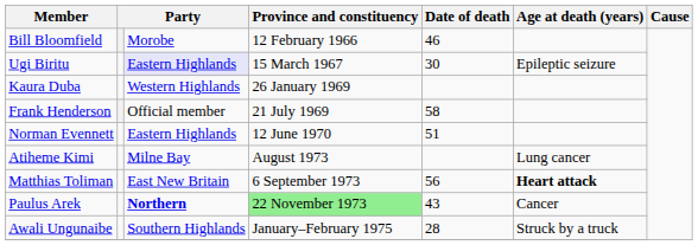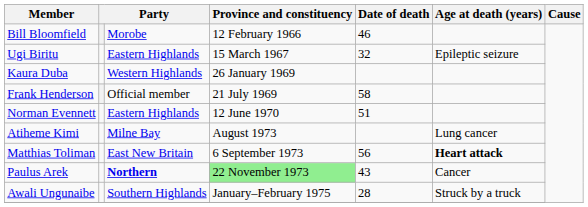 <table class="wikitable sortable">
 <tr>
 <th>Member</th>
 <th colspan=2>Party</th>
 <th>Province and constituency</th>
 <th>Date of death</th>
 <th>Age at death (years)</th>
 <th>Cause</th>
 </tr>
 <tr>
 <td><a href='#'>Bill Bloomfield</a></td>
 <th></th>
 <td><a href='#'>Morobe</a><br></td>
 <td>12 February 1966</td>
 <td>46</td>
 <td></td>
 </tr>
 <tr>
 <td><a href='#'>Ugi Biritu</a></td>
 <td></td>
-<td style="background: lavender;"><a href='#'>Eastern Highlands</a><br></td>
+<td><a href='#'>Eastern Highlands</a><br></td>
 <td>15 March 1967</td>
-<td>30</td>
+<td>32</td>
 <td>Epileptic seizure</td>
 </tr>
 <tr>
 <td><a href='#'>Kaura Duba</a></td>
 <td></td>
 <td><a href='#'>Western Highlands</a><br></td>
 <td>26 January 1969</td>
 <td></td>
 <td></td>
 </tr>
 <tr>
 <td><a href='#'>Frank Henderson</a></td>
 <th></th>
 <td>Official member</td>
 <td>21 July 1969</td>
 <td>58</td>
 <td></td>
 </tr>
 <tr>
 <td><a href='#'>Norman Evennett</a></td>
 <td></td>
 <td><a href='#'>Eastern Highlands</a><br></td>
 <td>12 June 1970</td>
 <td>51</td>
 <td></td>
 </tr>
 <tr>
 <td><a href='#'>Atiheme Kimi</a></td>
 <td></td>
 <td><a href='#'>Milne Bay</a><br></td>
 <td>August 1973</td>
 <td></td>
 <td>Lung cancer</td>
 </tr>
 <tr>
 <td><a href='#'>Matthias Toliman</a></td>
 <td></td>
 <td><a href='#'>East New Britain</a><br></td>
 <td>6 September 1973</td>
 <td>56</td>
 <td><strong>Heart attack</strong></td>
 </tr>
 <tr>
 <td><a href='#'>Paulus Arek</a></td>
 <td></td>
 <td><strong><a href='#'>Northern</a><br></strong></td>
 <td style="background: lightgreen;">22 November 1973</td>
 <td>43</td>
 <td>Cancer</td>
 </tr>
 <tr>
 <td><a href='#'>Awali Ungunaibe</a></td>
 <td></td>
 <td><a href='#'>Southern Highlands</a><br></td>
 <td>January–February 1975</td>
 <td>28</td>
 <td>Struck by a truck</td>
 </tr>
 <tr>
 </tr>
 </table>
